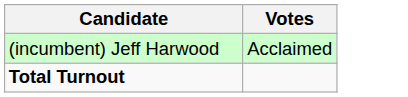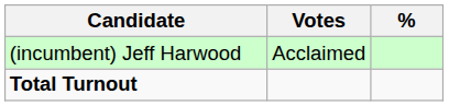 <table class="wikitable">
 <tr>
 <th bgcolor="#DDDDFF" width="200px">Candidate</th>
 <th bgcolor="#DDDDFF" width="50px">Votes</th>
+<th bgcolor="#DDDDFF" width="50px">%</th>
 </tr>
 <tr style="text-align:left; background:#cfc;">
 <td>(incumbent) Jeff Harwood</td>
 <td>Acclaimed</td>
+<td></td>
 </tr>
 <tr>
 <td><strong>Total Turnout</strong></td>
 <td><strong> </strong></td>
+<td><strong> </strong></td>
 </tr>
 </table>
